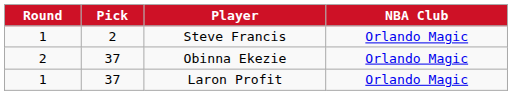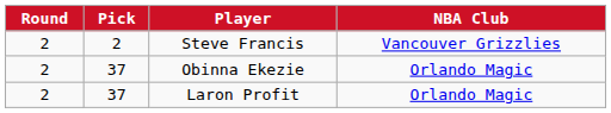 <table class="wikitable" width="80%">
 <tr align="center"  style="background:#CE1126;color:white;">
 <td><strong>Round</strong></td>
 <td><strong>Pick</strong></td>
 <td><strong>Player</strong></td>
 <td><strong>NBA Club</strong></td>
 </tr>
 <tr align="center" bgcolor="">
-<td>1</td>
+<td>2</td>
 <td>2</td>
 <td>Steve Francis</td>
-<td><a href='#'>Orlando Magic</a></td>
+<td><a href='#'>Vancouver Grizzlies</a></td>
 </tr>
 <tr align="center" bgcolor="">
 <td>2</td>
 <td>37</td>
 <td>Obinna Ekezie</td>
 <td><a href='#'>Orlando Magic</a></td>
 </tr>
 <tr align="center" bgcolor="">
-<td>1</td>
+<td>2</td>
 <td>37</td>
 <td>Laron Profit</td>
 <td><a href='#'>Orlando Magic</a></td>
 </tr>
 </table>
